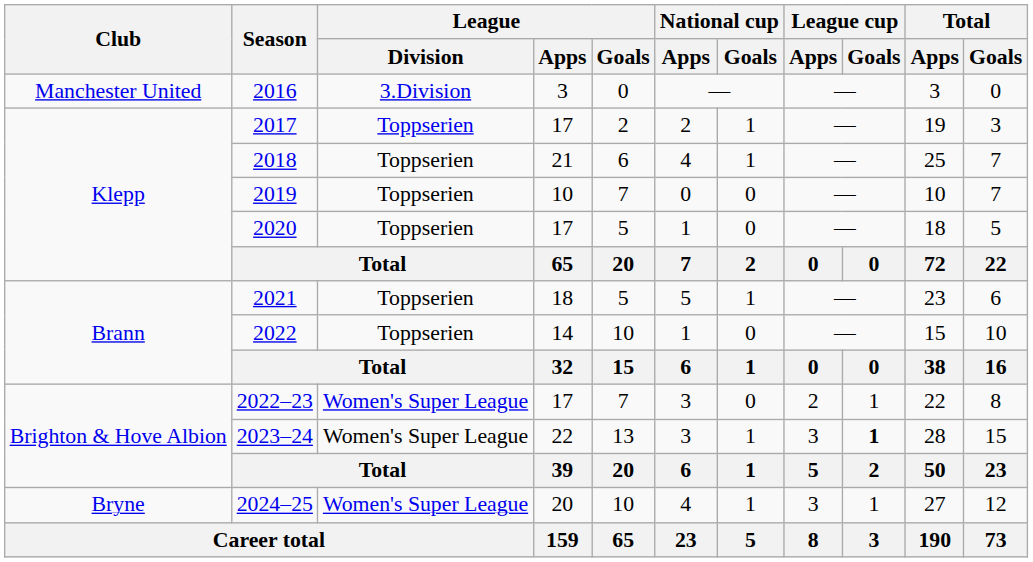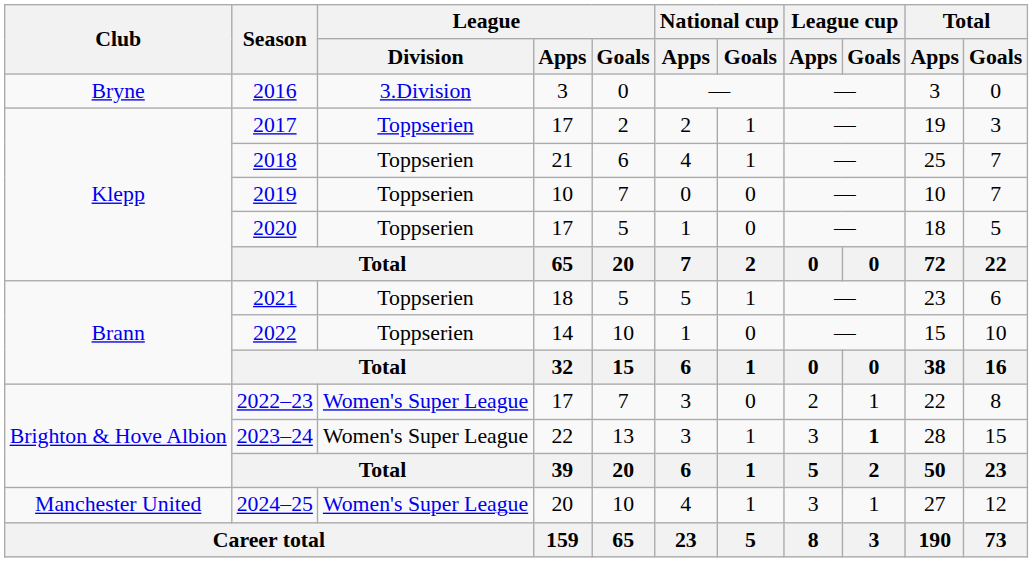 <table class="wikitable" style="text-align:center">
 <tr>
 <th rowspan="2">Club</th>
 <th rowspan="2">Season</th>
 <th colspan="3">League</th>
 <th colspan="2">National cup</th>
 <th colspan="2">League cup</th>
 <th colspan="2">Total</th>
 </tr>
 <tr>
 <th>Division</th>
 <th>Apps</th>
 <th>Goals</th>
 <th>Apps</th>
 <th>Goals</th>
 <th>Apps</th>
 <th>Goals</th>
 <th>Apps</th>
 <th>Goals</th>
 </tr>
 <tr>
-<td><a href='#'>Manchester United</a></td>
+<td><a href='#'>Bryne</a></td>
 <td><a href='#'>2016</a></td>
 <td><a href='#'>3.Division</a></td>
 <td>3</td>
 <td>0</td>
 <td colspan=2>—</td>
 <td colspan=2>—</td>
 <td>3</td>
 <td>0</td>
 </tr>
 <tr>
 <td rowspan="5"><a href='#'>Klepp</a></td>
 <td><a href='#'>2017</a></td>
 <td><a href='#'>Toppserien</a></td>
 <td>17</td>
 <td>2</td>
 <td>2</td>
 <td>1</td>
 <td colspan="2">—</td>
 <td>19</td>
 <td>3</td>
 </tr>
 <tr>
 <td><a href='#'>2018</a></td>
 <td>Toppserien</td>
 <td>21</td>
 <td>6</td>
 <td>4</td>
 <td>1</td>
 <td colspan="2">—</td>
 <td>25</td>
 <td>7</td>
 </tr>
 <tr>
 <td><a href='#'>2019</a></td>
 <td>Toppserien</td>
 <td>10</td>
 <td>7</td>
 <td>0</td>
 <td>0</td>
 <td colspan="2">—</td>
 <td>10</td>
 <td>7</td>
 </tr>
 <tr>
 <td><a href='#'>2020</a></td>
 <td>Toppserien</td>
 <td>17</td>
 <td>5</td>
 <td>1</td>
 <td>0</td>
 <td colspan="2">—</td>
 <td>18</td>
 <td>5</td>
 </tr>
 <tr>
 <th colspan="2">Total</th>
 <th>65</th>
 <th>20</th>
 <th>7</th>
 <th>2</th>
 <th>0</th>
 <th>0</th>
 <th>72</th>
 <th>22</th>
 </tr>
 <tr>
 <td rowspan="3"><a href='#'>Brann</a></td>
 <td><a href='#'>2021</a></td>
 <td>Toppserien</td>
 <td>18</td>
 <td>5</td>
 <td>5</td>
 <td>1</td>
 <td colspan="2">—</td>
 <td>23</td>
 <td>6</td>
 </tr>
 <tr>
 <td><a href='#'>2022</a></td>
 <td>Toppserien</td>
 <td>14</td>
 <td>10</td>
 <td>1</td>
 <td>0</td>
 <td colspan="2">—</td>
 <td>15</td>
 <td>10</td>
 </tr>
 <tr>
 <th colspan="2">Total</th>
 <th>32</th>
 <th>15</th>
 <th>6</th>
 <th>1</th>
 <th>0</th>
 <th>0</th>
 <th>38</th>
 <th>16</th>
 </tr>
 <tr>
 <td rowspan="3"><a href='#'>Brighton & Hove Albion</a></td>
 <td><a href='#'>2022–23</a></td>
 <td><a href='#'>Women's Super League</a></td>
 <td>17</td>
 <td>7</td>
 <td>3</td>
 <td>0</td>
 <td>2</td>
 <td>1</td>
 <td>22</td>
 <td>8</td>
 </tr>
 <tr>
 <td><a href='#'>2023–24</a></td>
 <td>Women's Super League</td>
 <td>22</td>
 <td>13</td>
 <td>3</td>
 <td>1</td>
 <td>3</td>
 <td><strong>1</strong></td>
 <td>28</td>
 <td>15</td>
 </tr>
 <tr>
 <th colspan="2">Total</th>
 <th>39</th>
 <th>20</th>
 <th>6</th>
 <th>1</th>
 <th>5</th>
 <th>2</th>
 <th>50</th>
 <th>23</th>
 </tr>
 <tr>
-<td><a href='#'>Bryne</a></td>
+<td><a href='#'>Manchester United</a></td>
 <td><a href='#'>2024–25</a></td>
 <td><a href='#'>Women's Super League</a></td>
 <td>20</td>
 <td>10</td>
 <td>4</td>
 <td>1</td>
 <td>3</td>
 <td>1</td>
 <td>27</td>
 <td>12</td>
 </tr>
 <tr>
 <th colspan="3">Career total</th>
 <th>159</th>
 <th>65</th>
 <th>23</th>
 <th>5</th>
 <th>8</th>
 <th>3</th>
 <th>190</th>
 <th>73</th>
 </tr>
 </table>
